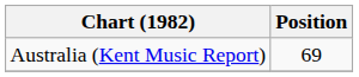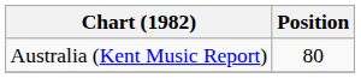 <table class="wikitable">
 <tr>
 <th align="left">Chart (1982)</th>
 <th align="left">Position</th>
 </tr>
 <tr>
 <td>Australia (<a href='#'>Kent Music Report</a>)</td>
-<td align="center">69</td>
+<td align="center">80</td>
 </tr>
 <tr>
 </tr>
 </table>
